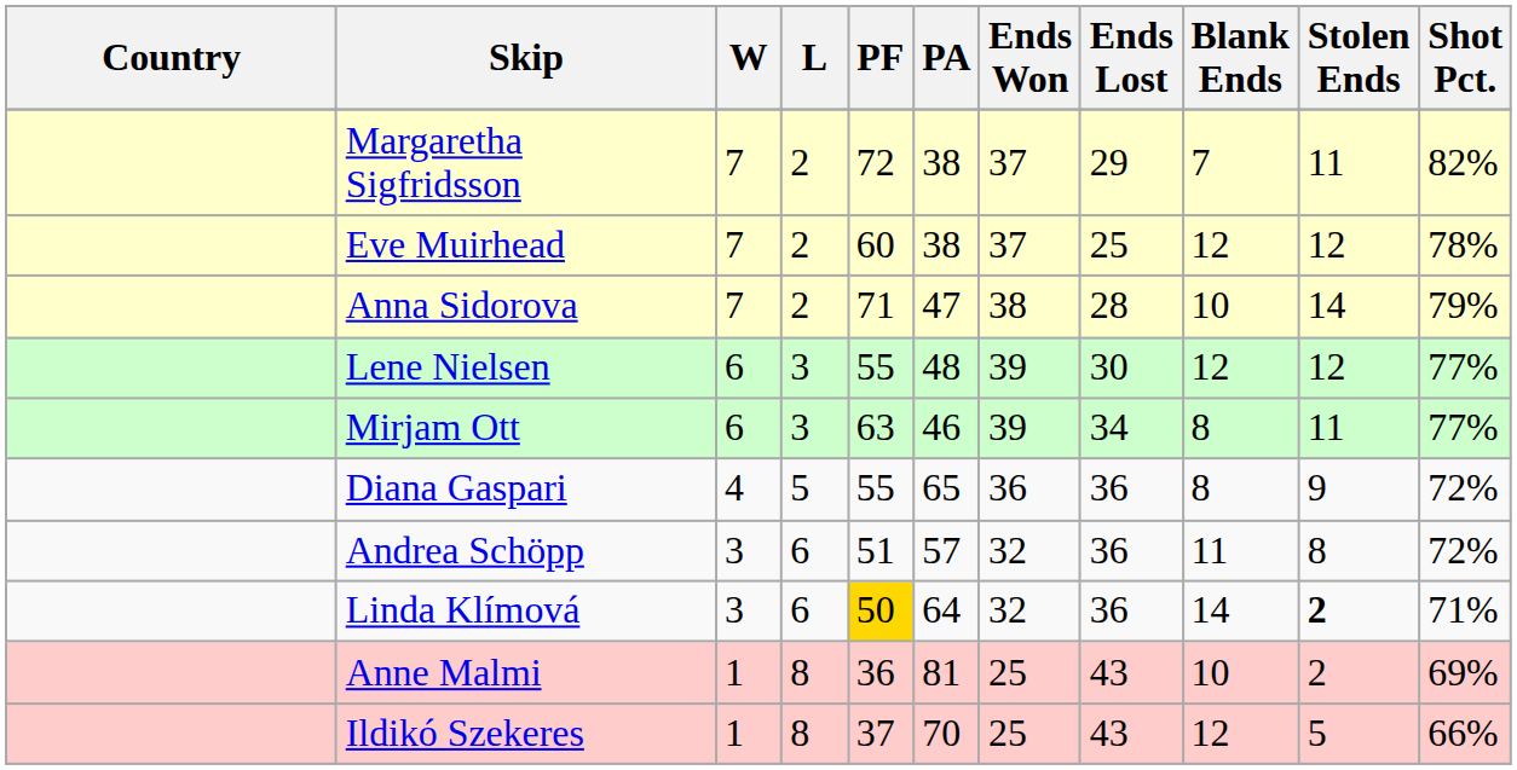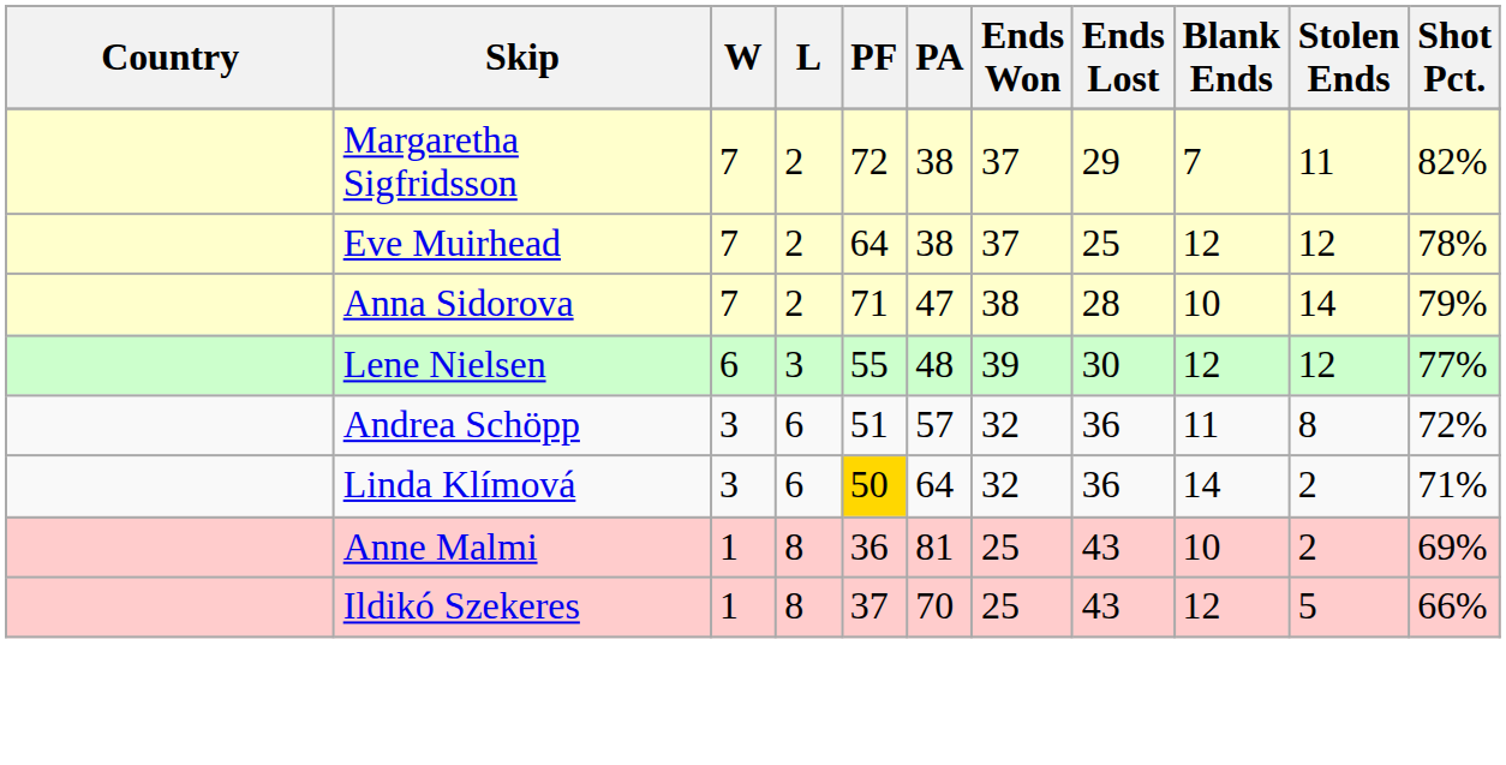 <table class=wikitable>
 <tr>
 <th width=130>Country</th>
 <th width=150>Skip</th>
 <th width=20>W</th>
 <th width=20>L</th>
 <th width=20>PF</th>
 <th width=20>PA</th>
 <th width=20>Ends Won</th>
 <th width=20>Ends Lost</th>
 <th width=20>Blank Ends</th>
 <th width=20>Stolen Ends</th>
 <th width=20>Shot Pct.</th>
 </tr>
 <tr>
 </tr>
 <tr bgcolor=#ffffcc>
 <td></td>
 <td><a href='#'>Margaretha Sigfridsson</a></td>
 <td>7</td>
 <td>2</td>
 <td>72</td>
 <td>38</td>
 <td>37</td>
 <td>29</td>
 <td>7</td>
 <td>11</td>
 <td>82%</td>
 </tr>
 <tr bgcolor=#ffffcc>
 <td></td>
 <td><a href='#'>Eve Muirhead</a></td>
 <td>7</td>
 <td>2</td>
-<td>60</td>
+<td>64</td>
 <td>38</td>
 <td>37</td>
 <td>25</td>
 <td>12</td>
 <td>12</td>
 <td>78%</td>
 </tr>
 <tr bgcolor=#ffffcc>
 <td></td>
 <td><a href='#'>Anna Sidorova</a></td>
 <td>7</td>
 <td>2</td>
 <td>71</td>
 <td>47</td>
 <td>38</td>
 <td>28</td>
 <td>10</td>
 <td>14</td>
 <td>79%</td>
 </tr>
 <tr bgcolor=#ccffcc>
 <td></td>
 <td><a href='#'>Lene Nielsen</a></td>
 <td>6</td>
 <td>3</td>
 <td>55</td>
 <td>48</td>
 <td>39</td>
 <td>30</td>
 <td>12</td>
 <td>12</td>
 <td>77%</td>
 </tr>
-<tr bgcolor=#ccffcc>
-<td></td>
-<td><a href='#'>Mirjam Ott</a></td>
-<td>6</td>
-<td>3</td>
-<td>63</td>
-<td>46</td>
-<td>39</td>
-<td>34</td>
-<td>8</td>
-<td>11</td>
-<td>77%</td>
-</tr>
-<tr>
-<td></td>
-<td><a href='#'>Diana Gaspari</a></td>
-<td>4</td>
-<td>5</td>
-<td>55</td>
-<td>65</td>
-<td>36</td>
-<td>36</td>
-<td>8</td>
-<td>9</td>
-<td>72%</td>
-</tr>
 <tr>
 <td></td>
 <td><a href='#'>Andrea Schöpp</a></td>
 <td>3</td>
 <td>6</td>
 <td>51</td>
 <td>57</td>
 <td>32</td>
 <td>36</td>
 <td>11</td>
 <td>8</td>
 <td>72%</td>
 </tr>
 <tr>
 <td></td>
 <td><a href='#'>Linda Klímová</a></td>
 <td>3</td>
 <td>6</td>
 <td style="background: gold;">50</td>
 <td>64</td>
 <td>32</td>
 <td>36</td>
 <td>14</td>
-<td><strong>2</strong></td>
+<td>2</td>
 <td>71%</td>
 </tr>
 <tr bgcolor=#ffcccc>
 <td></td>
 <td><a href='#'>Anne Malmi</a></td>
 <td>1</td>
 <td>8</td>
 <td>36</td>
 <td>81</td>
 <td>25</td>
 <td>43</td>
 <td>10</td>
 <td>2</td>
 <td>69%</td>
 </tr>
 <tr bgcolor=#ffcccc>
 <td></td>
 <td><a href='#'>Ildikó Szekeres</a></td>
 <td>1</td>
 <td>8</td>
 <td>37</td>
 <td>70</td>
 <td>25</td>
 <td>43</td>
 <td>12</td>
 <td>5</td>
 <td>66%</td>
 </tr>
 </table>
